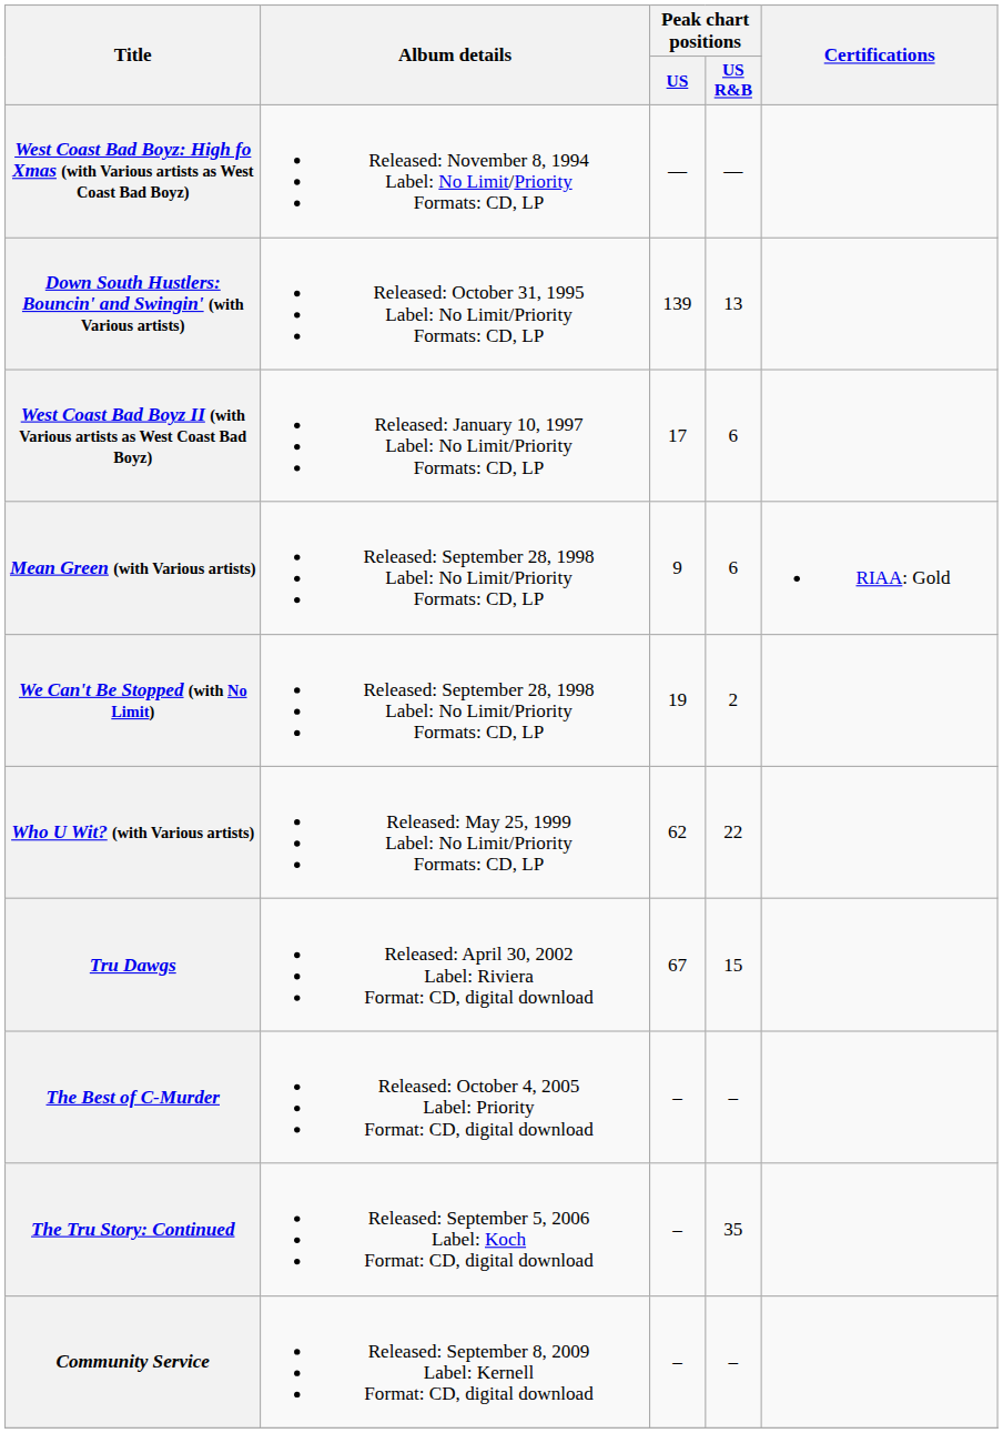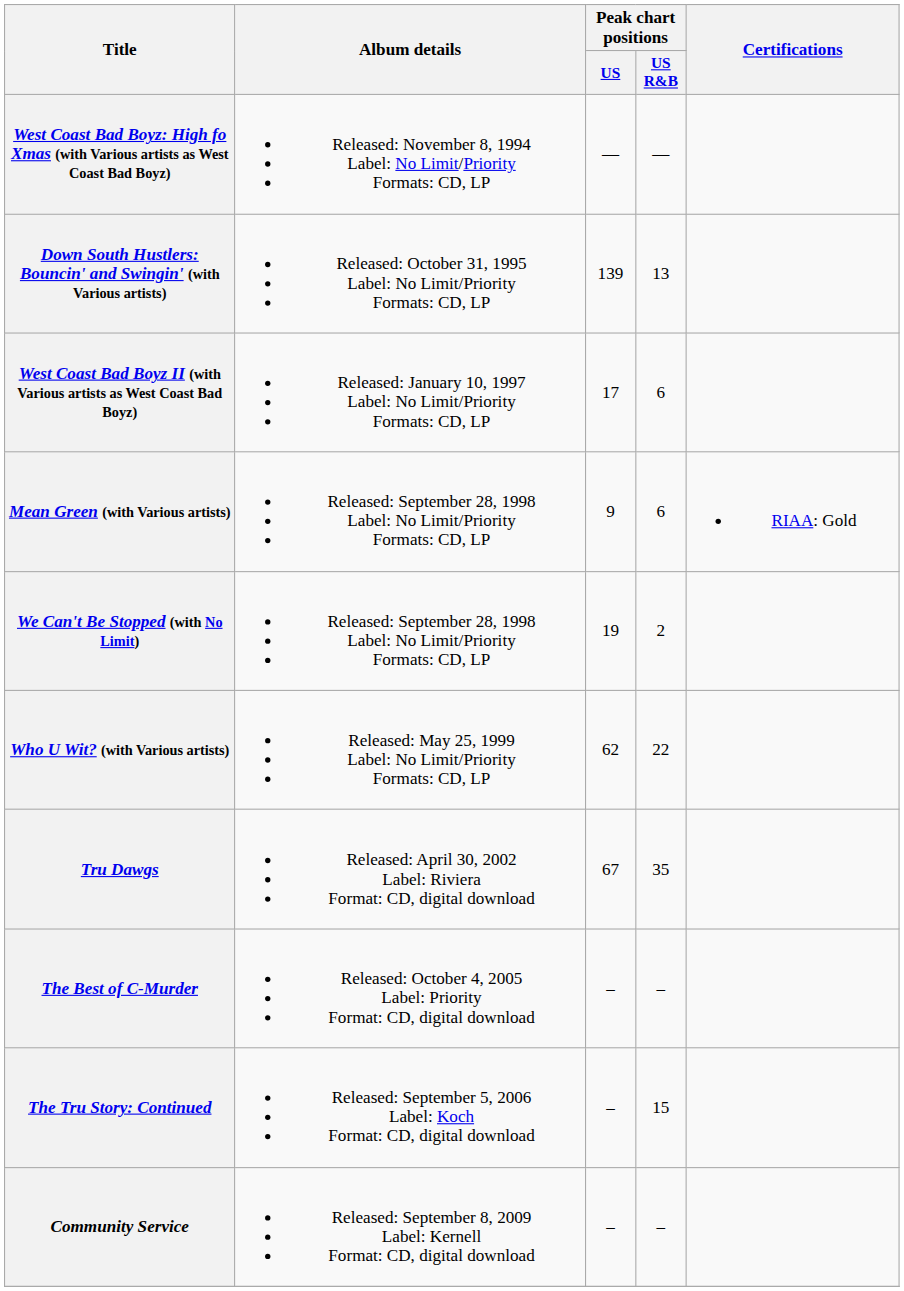 <table class="wikitable plainrowheaders" style="text-align:center;">
 <tr>
 <th scope="col" rowspan="2" style="width:13em;">Title</th>
 <th scope="col" rowspan="2" style="width:20em;">Album details</th>
 <th scope="col" colspan="2">Peak chart positions</th>
 <th scope="col" rowspan="2" style="width:12em;"><a href='#'>Certifications</a></th>
 </tr>
 <tr>
 <th scope="col" style="width:2.8em;font-size:90%;"><a href='#'>US</a><br></th>
 <th scope="col" style="width:2.8em;font-size:90%;"><a href='#'>US<br>R&B</a></th>
 </tr>
 <tr>
 <th scope="row"><em><a href='#'>West Coast Bad Boyz: High fo Xmas</a></em> <small>(with Various artists as West Coast Bad Boyz)</small></th>
 <td><br><ul><li>Released: November 8, 1994</li><li>Label: <a href='#'>No Limit</a>/<a href='#'>Priority</a></li><li>Formats: CD, LP</li></ul></td>
 <td>—</td>
 <td>—</td>
 <td></td>
 </tr>
 <tr>
 <th scope="row"><em><a href='#'>Down South Hustlers: Bouncin' and Swingin'</a></em> <small>(with Various artists)</small></th>
 <td><br><ul><li>Released: October 31, 1995</li><li>Label: No Limit/Priority</li><li>Formats: CD, LP</li></ul></td>
 <td>139</td>
 <td>13</td>
 <td></td>
 </tr>
 <tr>
 <th scope="row"><em><a href='#'>West Coast Bad Boyz II</a></em> <small>(with Various artists as West Coast Bad Boyz)</small></th>
 <td><br><ul><li>Released: January 10, 1997</li><li>Label: No Limit/Priority</li><li>Formats: CD, LP</li></ul></td>
 <td>17</td>
 <td>6</td>
 <td></td>
 </tr>
 <tr>
 <th scope="row"><em><a href='#'>Mean Green</a></em> <small>(with Various artists)</small></th>
 <td><br><ul><li>Released: September 28, 1998</li><li>Label: No Limit/Priority</li><li>Formats: CD, LP</li></ul></td>
 <td>9</td>
 <td>6</td>
 <td><br><ul><li><a href='#'>RIAA</a>: Gold</li></ul></td>
 </tr>
 <tr>
 <th scope="row"><em><a href='#'>We Can't Be Stopped</a></em> <small>(with <a href='#'>No Limit</a>)</small></th>
 <td><br><ul><li>Released: September 28, 1998</li><li>Label: No Limit/Priority</li><li>Formats: CD, LP</li></ul></td>
 <td>19</td>
 <td>2</td>
 <td></td>
 </tr>
 <tr>
 <th scope="row"><em><a href='#'>Who U Wit?</a></em> <small>(with Various artists)</small></th>
 <td><br><ul><li>Released: May 25, 1999</li><li>Label: No Limit/Priority</li><li>Formats: CD, LP</li></ul></td>
 <td>62</td>
 <td>22</td>
 <td></td>
 </tr>
 <tr>
 <th scope="row"><em><a href='#'>Tru Dawgs</a></em></th>
 <td><br><ul><li>Released: April 30, 2002</li><li>Label: Riviera</li><li>Format: CD, digital download</li></ul></td>
 <td>67</td>
-<td>15</td>
+<td>35</td>
 <td></td>
 </tr>
 <tr>
 <th scope="row"><em><a href='#'>The Best of C-Murder</a></em></th>
 <td><br><ul><li>Released: October 4, 2005</li><li>Label: Priority</li><li>Format: CD, digital download</li></ul></td>
 <td>–</td>
 <td>–</td>
 <td></td>
 </tr>
 <tr>
 <th scope="row"><em><a href='#'>The Tru Story: Continued</a></em></th>
 <td><br><ul><li>Released: September 5, 2006</li><li>Label: <a href='#'>Koch</a></li><li>Format: CD, digital download</li></ul></td>
 <td>–</td>
-<td>35</td>
+<td>15</td>
 <td></td>
 </tr>
 <tr>
 <th scope="row"><em>Community Service</em></th>
 <td><br><ul><li>Released: September 8, 2009</li><li>Label: Kernell</li><li>Format: CD, digital download</li></ul></td>
 <td>–</td>
 <td>–</td>
 <td></td>
 </tr>
 <tr>
 </tr>
 </table>
